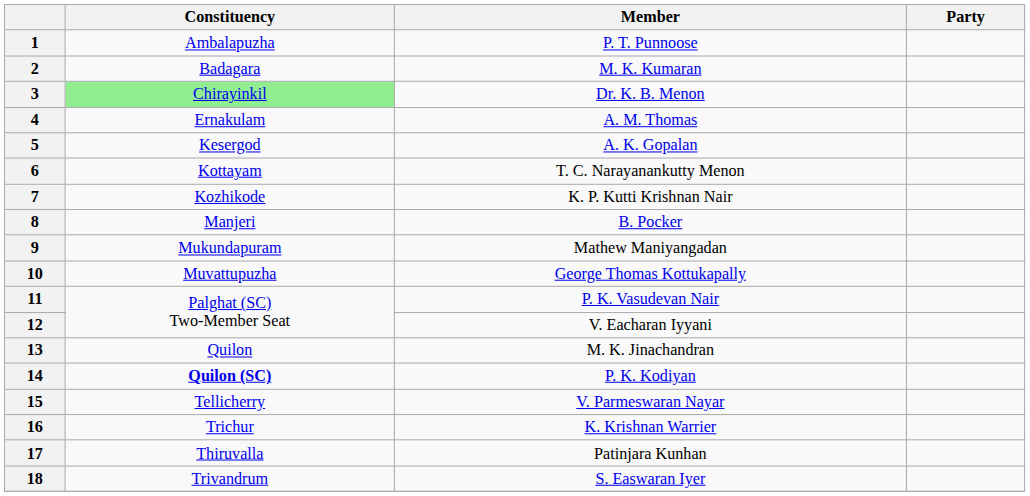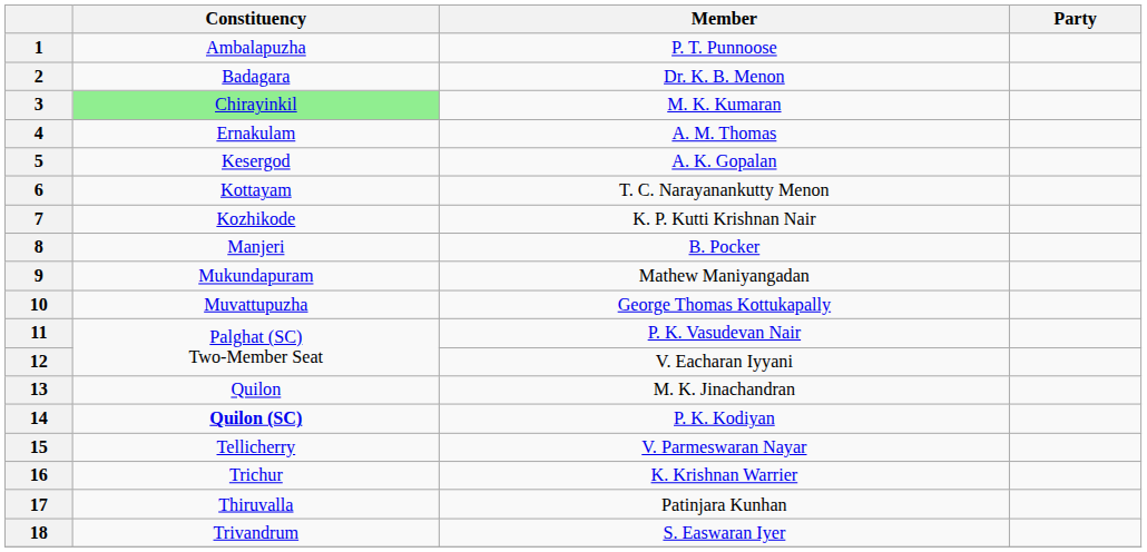 <table class="wikitable sortable" style="width:80%; text-align:center">
 <tr>
 <th></th>
 <th>Constituency</th>
 <th>Member</th>
 <th colspan="2" scope="col">Party</th>
 </tr>
 <tr>
 <th>1</th>
 <td><a href='#'>Ambalapuzha</a></td>
 <td><a href='#'>P. T. Punnoose</a></td>
 <td></td>
 </tr>
 <tr>
 <th>2</th>
 <td><a href='#'>Badagara</a></td>
-<td><a href='#'>M. K. Kumaran</a></td>
+<td><a href='#'>Dr. K. B. Menon</a></td>
 <td></td>
 </tr>
 <tr>
 <th>3</th>
 <td style="background: lightgreen;"><a href='#'>Chirayinkil</a></td>
-<td><a href='#'>Dr. K. B. Menon</a></td>
+<td><a href='#'>M. K. Kumaran</a></td>
 <td></td>
 </tr>
 <tr>
 <th>4</th>
 <td><a href='#'>Ernakulam</a></td>
 <td><a href='#'>A. M. Thomas</a></td>
 <td></td>
 </tr>
 <tr>
 <th>5</th>
 <td><a href='#'>Kesergod</a></td>
 <td><a href='#'>A. K. Gopalan</a></td>
 <td></td>
 </tr>
 <tr>
 <th>6</th>
 <td><a href='#'>Kottayam</a></td>
 <td>T. C. Narayanankutty Menon</td>
 <td></td>
 </tr>
 <tr>
 <th>7</th>
 <td><a href='#'>Kozhikode</a></td>
 <td>K. P. Kutti Krishnan Nair</td>
 </tr>
 <tr>
 <th>8</th>
 <td><a href='#'>Manjeri</a></td>
 <td><a href='#'>B. Pocker</a></td>
 <td></td>
 </tr>
 <tr>
 <th>9</th>
 <td><a href='#'>Mukundapuram</a></td>
 <td>Mathew Maniyangadan</td>
 <td></td>
 </tr>
 <tr>
 <th>10</th>
 <td><a href='#'>Muvattupuzha</a></td>
 <td><a href='#'>George Thomas Kottukapally</a></td>
 <td></td>
 </tr>
 <tr>
 <th>11</th>
 <td rowspan=2><a href='#'>Palghat (SC)</a><br> Two-Member Seat</td>
 <td><a href='#'>P. K. Vasudevan Nair</a></td>
 <td></td>
 </tr>
 <tr>
 <th>12</th>
 <td>V. Eacharan Iyyani</td>
 <td></td>
 </tr>
 <tr>
 <th>13</th>
 <td><a href='#'>Quilon</a></td>
 <td>M. K. Jinachandran</td>
 <td></td>
 </tr>
 <tr>
 <th>14</th>
 <td><strong><a href='#'>Quilon (SC)</a></strong></td>
 <td><a href='#'>P. K. Kodiyan</a></td>
 </tr>
 <tr>
 <th>15</th>
 <td><a href='#'>Tellicherry</a></td>
 <td><a href='#'>V. Parmeswaran Nayar</a></td>
 <td></td>
 </tr>
 <tr>
 <th>16</th>
 <td><a href='#'>Trichur</a></td>
 <td><a href='#'>K. Krishnan Warrier</a></td>
 <td></td>
 </tr>
 <tr>
 <th>17</th>
 <td><a href='#'>Thiruvalla</a></td>
 <td>Patinjara Kunhan</td>
 </tr>
 <tr>
 <th>18</th>
 <td><a href='#'>Trivandrum</a></td>
 <td><a href='#'>S. Easwaran Iyer</a></td>
 <td></td>
 </tr>
 <tr>
 </tr>
 </table>
